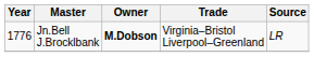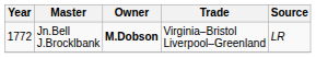 <table class=" wikitable">
 <tr>
 <th>Year</th>
 <th>Master</th>
 <th>Owner</th>
 <th>Trade</th>
 <th>Source</th>
 </tr>
 <tr>
-<td>1776</td>
+<td>1772</td>
 <td>Jn.Bell<br>J.Brocklbank</td>
 <td><strong>M.Dobson</strong></td>
 <td>Virginia–Bristol<br>Liverpool–Greenland</td>
 <td><em>LR</em></td>
 </tr>
 <tr>
 </tr>
 </table>
